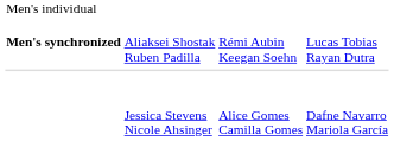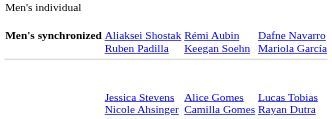 <table>
 <tr>
 <td>Men's individual<br></td>
 <td></td>
 <td></td>
 <td></td>
 </tr>
 <tr>
 <td><strong>Men's synchronized<br></strong></td>
 <td><br><a href='#'>Aliaksei Shostak</a><br><a href='#'>Ruben Padilla</a></td>
 <td><br><a href='#'>Rémi Aubin</a><br><a href='#'>Keegan Soehn</a></td>
-<td><br><a href='#'>Lucas Tobias</a><br><a href='#'>Rayan Dutra</a></td>
+<td><br><a href='#'>Dafne Navarro</a><br><a href='#'>Mariola García</a></td>
 </tr>
 <tr>
 </tr>
 <tr bgcolor=#ddd>
 <td colspan=7></td>
 </tr>
 <tr>
 <td><br></td>
 <td></td>
 <td></td>
 <td></td>
 </tr>
 <tr>
 <td><br></td>
 <td><br><a href='#'>Jessica Stevens</a><br><a href='#'>Nicole Ahsinger</a></td>
 <td><br><a href='#'>Alice Gomes</a><br><a href='#'>Camilla Gomes</a></td>
-<td><br><a href='#'>Dafne Navarro</a><br><a href='#'>Mariola García</a></td>
+<td><br><a href='#'>Lucas Tobias</a><br><a href='#'>Rayan Dutra</a></td>
 </tr>
 <tr>
 </tr>
 </table>
